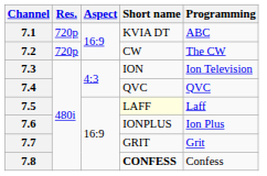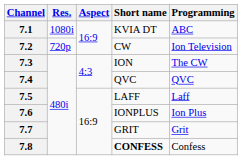 <table class="wikitable">
 <tr>
 <th scope = "col"><a href='#'>Channel</a></th>
 <th scope = "col"><a href='#'>Res.</a></th>
 <th scope = "col"><a href='#'>Aspect</a></th>
 <th scope = "col">Short name</th>
 <th scope = "col">Programming</th>
 </tr>
 <tr>
 <th scope = "row">7.1</th>
-<td><a href='#'>720p</a></td>
+<td><a href='#'>1080i</a></td>
 <td rowspan=2><a href='#'>16:9</a></td>
 <td>KVIA DT</td>
 <td><a href='#'>ABC</a></td>
 </tr>
 <tr>
 <th scope = "row">7.2</th>
 <td><a href='#'>720p</a></td>
 <td>CW</td>
-<td><a href='#'>The CW</a></td>
+<td><a href='#'>Ion Television</a></td>
 </tr>
 <tr>
 <th scope = "row">7.3</th>
 <td rowspan=6><a href='#'>480i</a></td>
 <td rowspan=2><a href='#'>4:3</a></td>
 <td>ION</td>
-<td><a href='#'>Ion Television</a></td>
+<td><a href='#'>The CW</a></td>
 </tr>
 <tr>
 <th scope = "row">7.4</th>
 <td>QVC</td>
 <td><a href='#'>QVC</a></td>
 </tr>
 <tr>
 <th scope = "row">7.5</th>
 <td rowspan=4>16:9</td>
-<td style="background: lightyellow;">LAFF</td>
+<td>LAFF</td>
 <td><a href='#'>Laff</a></td>
 </tr>
 <tr>
 <th scope = "row">7.6</th>
 <td>IONPLUS</td>
 <td><a href='#'>Ion Plus</a></td>
 </tr>
 <tr>
 <th scope = "row">7.7</th>
 <td>GRIT</td>
 <td><a href='#'>Grit</a></td>
 </tr>
 <tr>
 <th scope = "row">7.8</th>
 <td><strong>CONFESS</strong></td>
 <td>Confess</td>
 </tr>
 </table>
